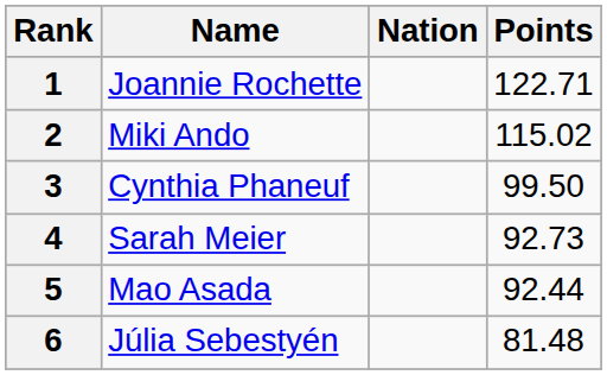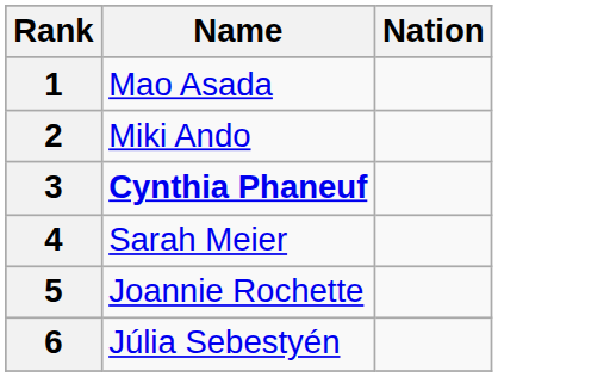 <table class="wikitable sortable">
 <tr>
 <th>Rank</th>
 <th>Name</th>
 <th>Nation</th>
-<th>Points</th>
 </tr>
 <tr>
 <th>1</th>
-<td><a href='#'>Joannie Rochette</a></td>
+<td><a href='#'>Mao Asada</a></td>
 <td></td>
-<td align="center">122.71</td>
 </tr>
 <tr>
 <th>2</th>
 <td><a href='#'>Miki Ando</a></td>
 <td></td>
-<td align="center">115.02</td>
 </tr>
 <tr>
 <th>3</th>
-<td><a href='#'>Cynthia Phaneuf</a></td>
+<td><strong><a href='#'>Cynthia Phaneuf</a></strong></td>
 <td></td>
-<td align="center">99.50</td>
 </tr>
 <tr>
 <th>4</th>
 <td><a href='#'>Sarah Meier</a></td>
 <td></td>
-<td align="center">92.73</td>
 </tr>
 <tr>
 <th>5</th>
-<td><a href='#'>Mao Asada</a></td>
+<td><a href='#'>Joannie Rochette</a></td>
 <td></td>
-<td align="center">92.44</td>
 </tr>
 <tr>
 <th>6</th>
 <td><a href='#'>Júlia Sebestyén</a></td>
 <td></td>
-<td align="center">81.48</td>
 </tr>
 </table>
